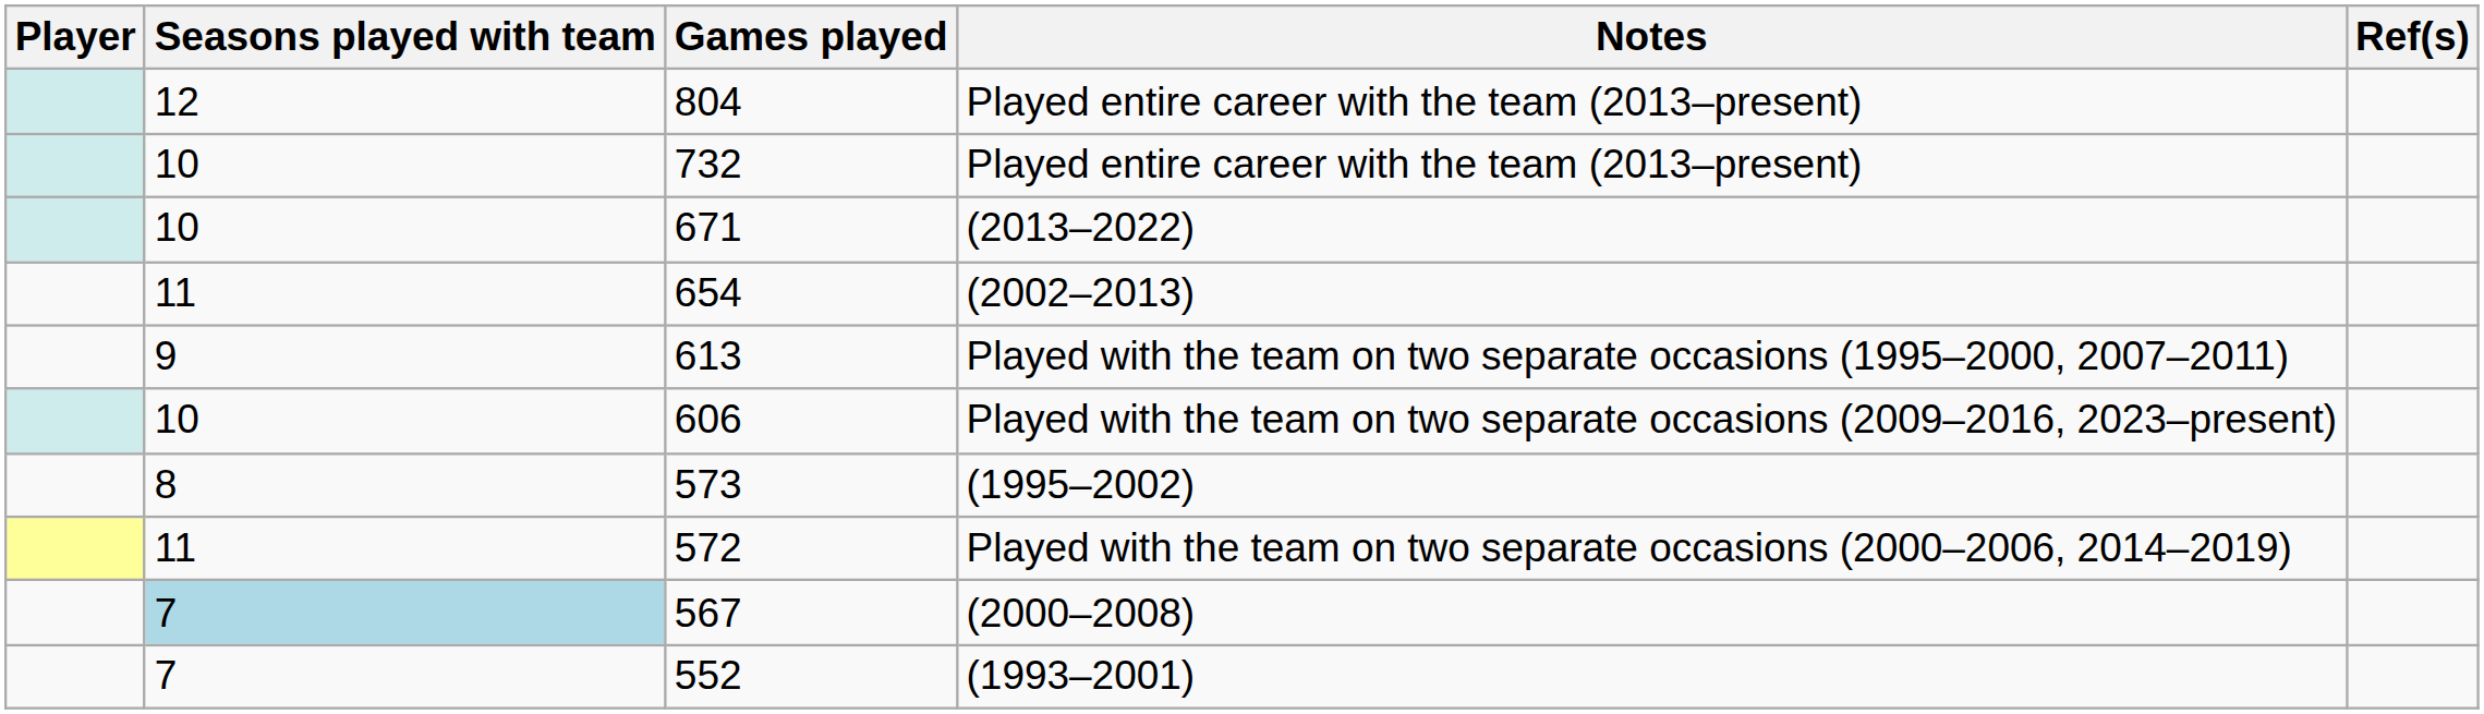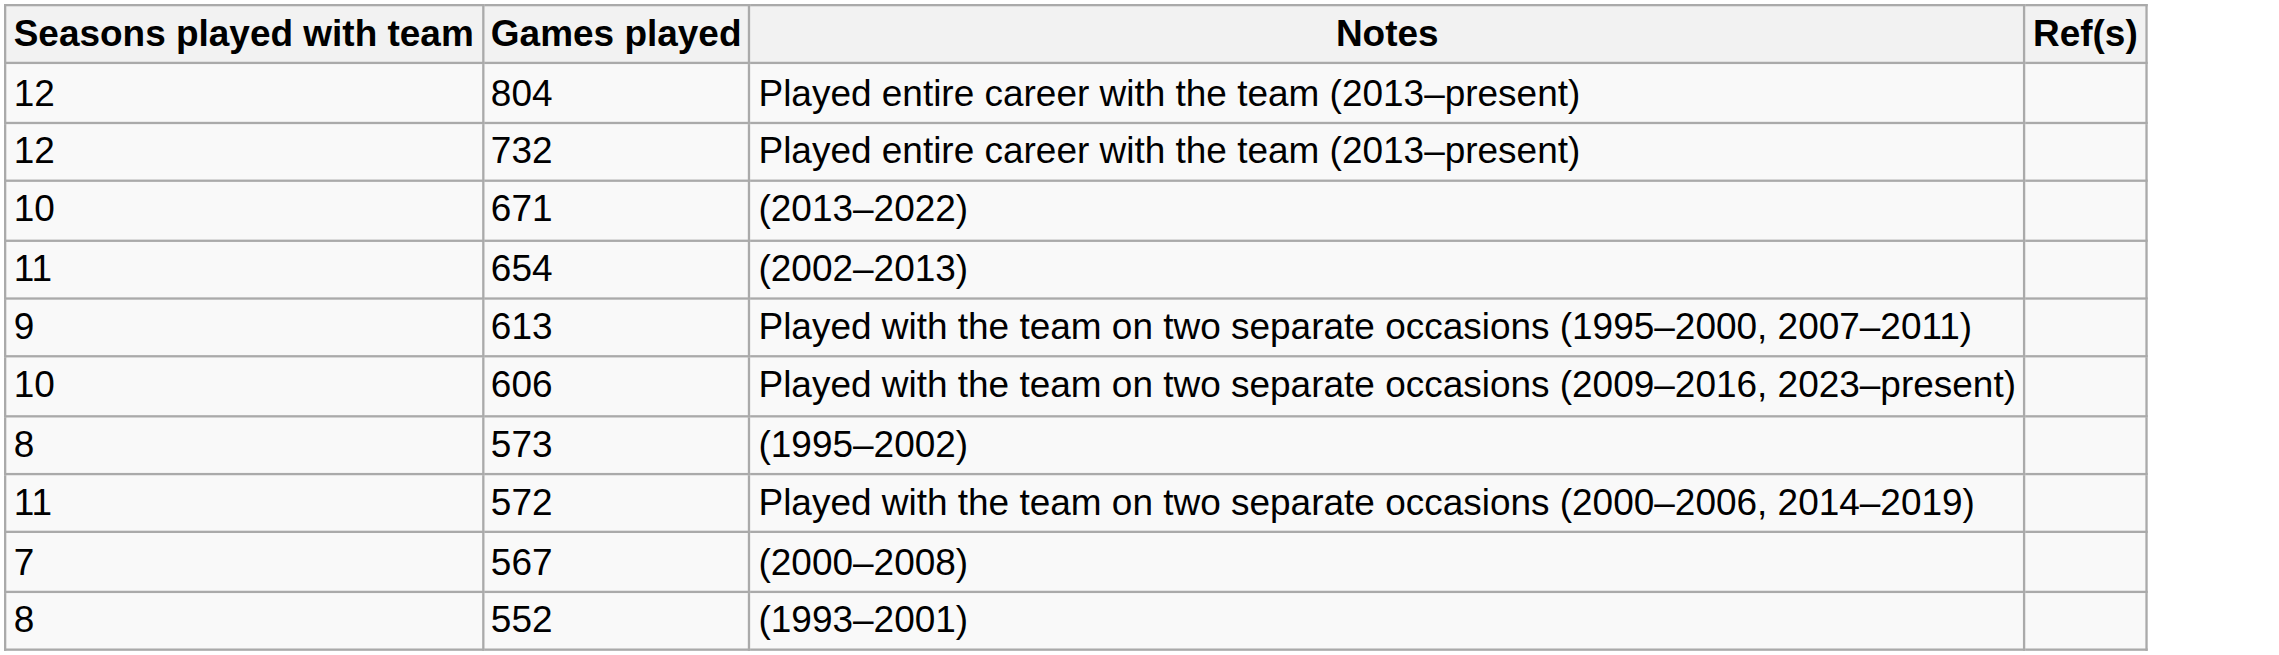 <table class="wikitable sortable plainrowheaders">
 <tr>
-<th scope="col">Player</th>
 <th scope="col">Seasons played with team</th>
 <th scope="col">Games played</th>
 <th scope="col">Notes</th>
 <th scope="col" class="unsortable">Ref(s)</th>
 </tr>
 <tr>
-<td style="background:#CFECEC"></td>
 <td>12</td>
 <td>804</td>
 <td>Played entire career with the team (2013–present)</td>
 <td></td>
 </tr>
 <tr>
-<td style="background:#CFECEC"></td>
-<td>10</td>
+<td>12</td>
 <td>732</td>
 <td>Played entire career with the team (2013–present)</td>
 <td></td>
 </tr>
 <tr>
-<td style="background:#CFECEC"></td>
 <td>10</td>
 <td>671</td>
 <td>(2013–2022)</td>
 <td></td>
 </tr>
 <tr>
-<td></td>
 <td>11</td>
 <td>654</td>
 <td>(2002–2013)</td>
 <td></td>
 </tr>
 <tr>
-<td></td>
 <td>9</td>
 <td>613</td>
 <td>Played with the team on two separate occasions (1995–2000, 2007–2011)</td>
 <td></td>
 </tr>
 <tr>
-<td style="background:#CFECEC"></td>
 <td>10</td>
 <td>606</td>
 <td>Played with the team on two separate occasions (2009–2016, 2023–present)</td>
 <td></td>
 </tr>
 <tr>
-<td></td>
 <td>8</td>
 <td>573</td>
 <td>(1995–2002)</td>
 <td></td>
 </tr>
 <tr>
-<td style="background:#FFFF99"></td>
 <td>11</td>
 <td>572</td>
 <td>Played with the team on two separate occasions (2000–2006, 2014–2019)</td>
 <td></td>
 </tr>
 <tr>
-<td></td>
-<td style="background: lightblue;">7</td>
+<td>7</td>
 <td>567</td>
 <td>(2000–2008)</td>
 <td></td>
 </tr>
 <tr>
-<td></td>
-<td>7</td>
+<td>8</td>
 <td>552</td>
 <td>(1993–2001)</td>
 <td></td>
 </tr>
 </table>
